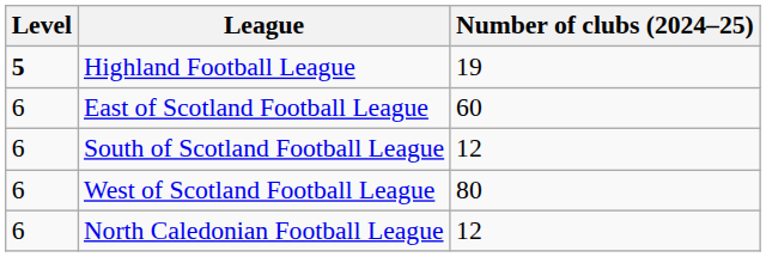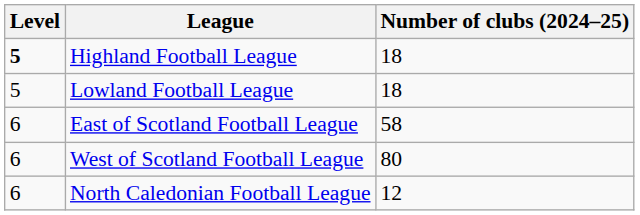 <table class="wikitable">
 <tr>
 <th>Level</th>
 <th>League</th>
 <th>Number of clubs (2024–25)</th>
 </tr>
 <tr>
 <td><strong>5</strong></td>
 <td><a href='#'>Highland Football League</a></td>
-<td>19</td>
+<td>18</td>
+</tr>
+<tr>
+<td>5</td>
+<td><a href='#'>Lowland Football League</a></td>
+<td>18</td>
 </tr>
 <tr>
 <td>6</td>
 <td><a href='#'>East of Scotland Football League</a></td>
-<td>60</td>
-</tr>
-<tr>
-<td>6</td>
-<td><a href='#'>South of Scotland Football League</a></td>
-<td>12</td>
+<td>58</td>
 </tr>
 <tr>
 <td>6</td>
 <td><a href='#'>West of Scotland Football League</a></td>
 <td>80</td>
 </tr>
 <tr>
 <td>6</td>
 <td><a href='#'>North Caledonian Football League</a></td>
 <td>12</td>
 </tr>
 </table>
